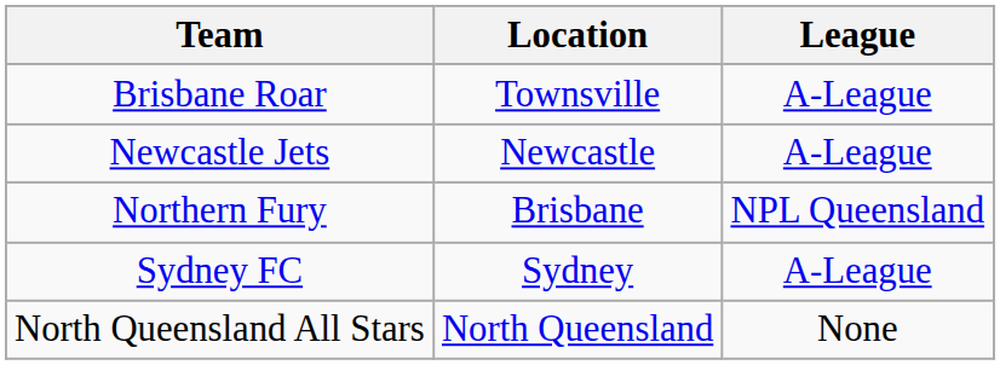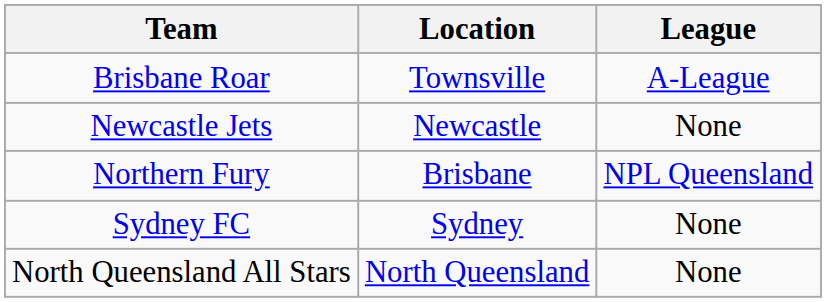 <table class="wikitable sortable" style="text-align:center">
 <tr>
 <th>Team</th>
 <th>Location</th>
 <th>League</th>
 </tr>
 <tr>
 <td><a href='#'>Brisbane Roar</a></td>
 <td><a href='#'>Townsville</a></td>
 <td><a href='#'>A-League</a></td>
 </tr>
 <tr>
 <td><a href='#'>Newcastle Jets</a></td>
 <td><a href='#'>Newcastle</a></td>
-<td><a href='#'>A-League</a></td>
+<td>None</td>
 </tr>
 <tr>
 <td><a href='#'>Northern Fury</a></td>
 <td><a href='#'>Brisbane</a></td>
 <td><a href='#'>NPL Queensland</a></td>
 </tr>
 <tr>
 <td><a href='#'>Sydney FC</a></td>
 <td><a href='#'>Sydney</a></td>
-<td><a href='#'>A-League</a></td>
+<td>None</td>
 </tr>
 <tr>
 <td>North Queensland All Stars</td>
 <td><a href='#'>North Queensland</a></td>
 <td>None</td>
 </tr>
 </table>
